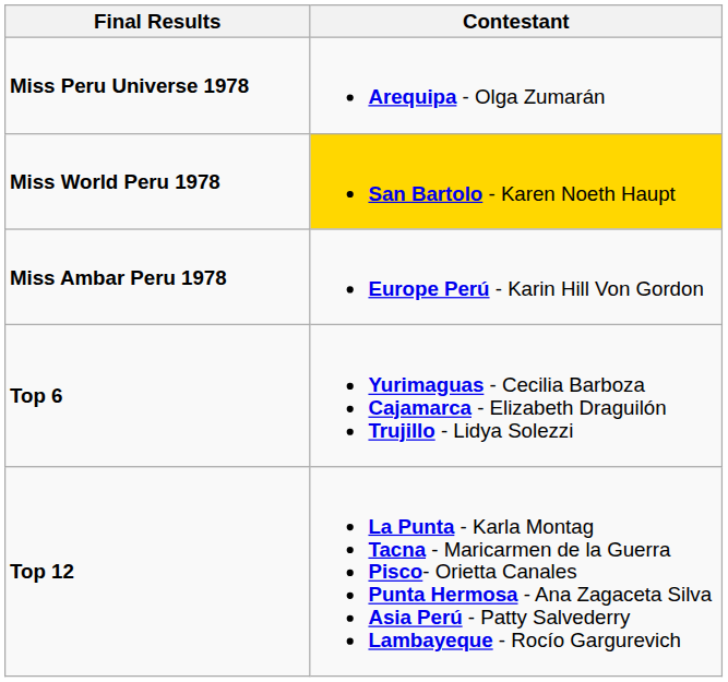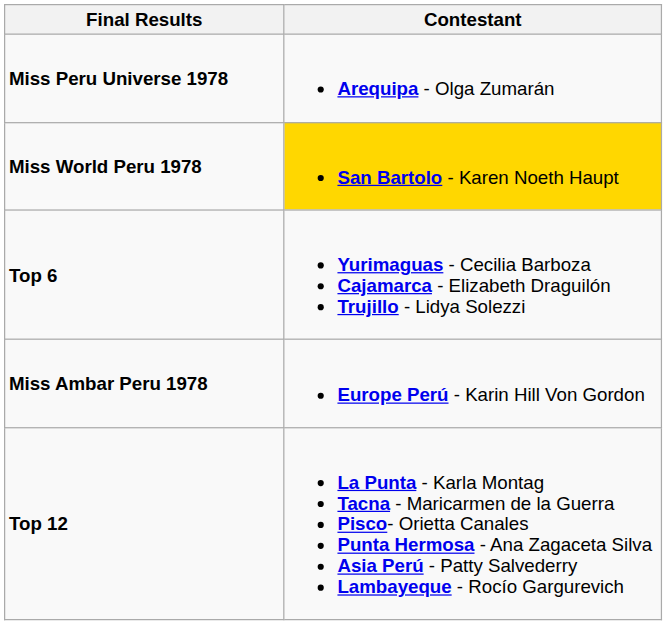 <table class="wikitable sortable" style="font-size:95%;">
 <tr>
 <th width="220">Final Results</th>
 <th width="300">Contestant</th>
 </tr>
 <tr>
 <td><strong>Miss Peru Universe 1978</strong></td>
 <td><br><ul><li> <strong><a href='#'>Arequipa</a></strong> - Olga Zumarán</li></ul></td>
 </tr>
 <tr>
 <td><strong>Miss World Peru 1978</strong></td>
 <td style="background: gold;"><br><ul><li> <strong><a href='#'>San Bartolo</a></strong> - Karen Noeth Haupt</li></ul></td>
 </tr>
 <tr>
+<td><strong>Top 6</strong></td>
+<td><br><ul><li> <strong><a href='#'>Yurimaguas</a></strong> - Cecilia Barboza</li><li> <strong><a href='#'>Cajamarca</a></strong> - Elizabeth Draguilón</li><li> <strong><a href='#'>Trujillo</a></strong> - Lidya Solezzi</li></ul></td>
+</tr>
+<tr>
 <td><strong>Miss Ambar Peru 1978</strong></td>
 <td><br><ul><li> <strong><a href='#'>Europe Perú</a></strong> - Karin Hill Von Gordon</li></ul></td>
-</tr>
-<tr>
-<td><strong>Top 6</strong></td>
-<td><br><ul><li> <strong><a href='#'>Yurimaguas</a></strong> - Cecilia Barboza</li><li> <strong><a href='#'>Cajamarca</a></strong> - Elizabeth Draguilón</li><li> <strong><a href='#'>Trujillo</a></strong> - Lidya Solezzi</li></ul></td>
 </tr>
 <tr>
 <td><strong>Top 12</strong></td>
 <td><br><ul><li> <strong><a href='#'>La Punta</a></strong> - Karla Montag</li><li> <strong><a href='#'>Tacna</a></strong> - Maricarmen de la Guerra</li><li> <strong><a href='#'>Pisco</a></strong>- Orietta Canales</li><li>  <strong><a href='#'>Punta Hermosa</a></strong> - Ana Zagaceta Silva</li><li> <strong><a href='#'>Asia Perú</a></strong> - Patty Salvederry</li><li> <strong><a href='#'>Lambayeque</a></strong> - Rocío Gargurevich</li></ul></td>
 </tr>
 </table>
